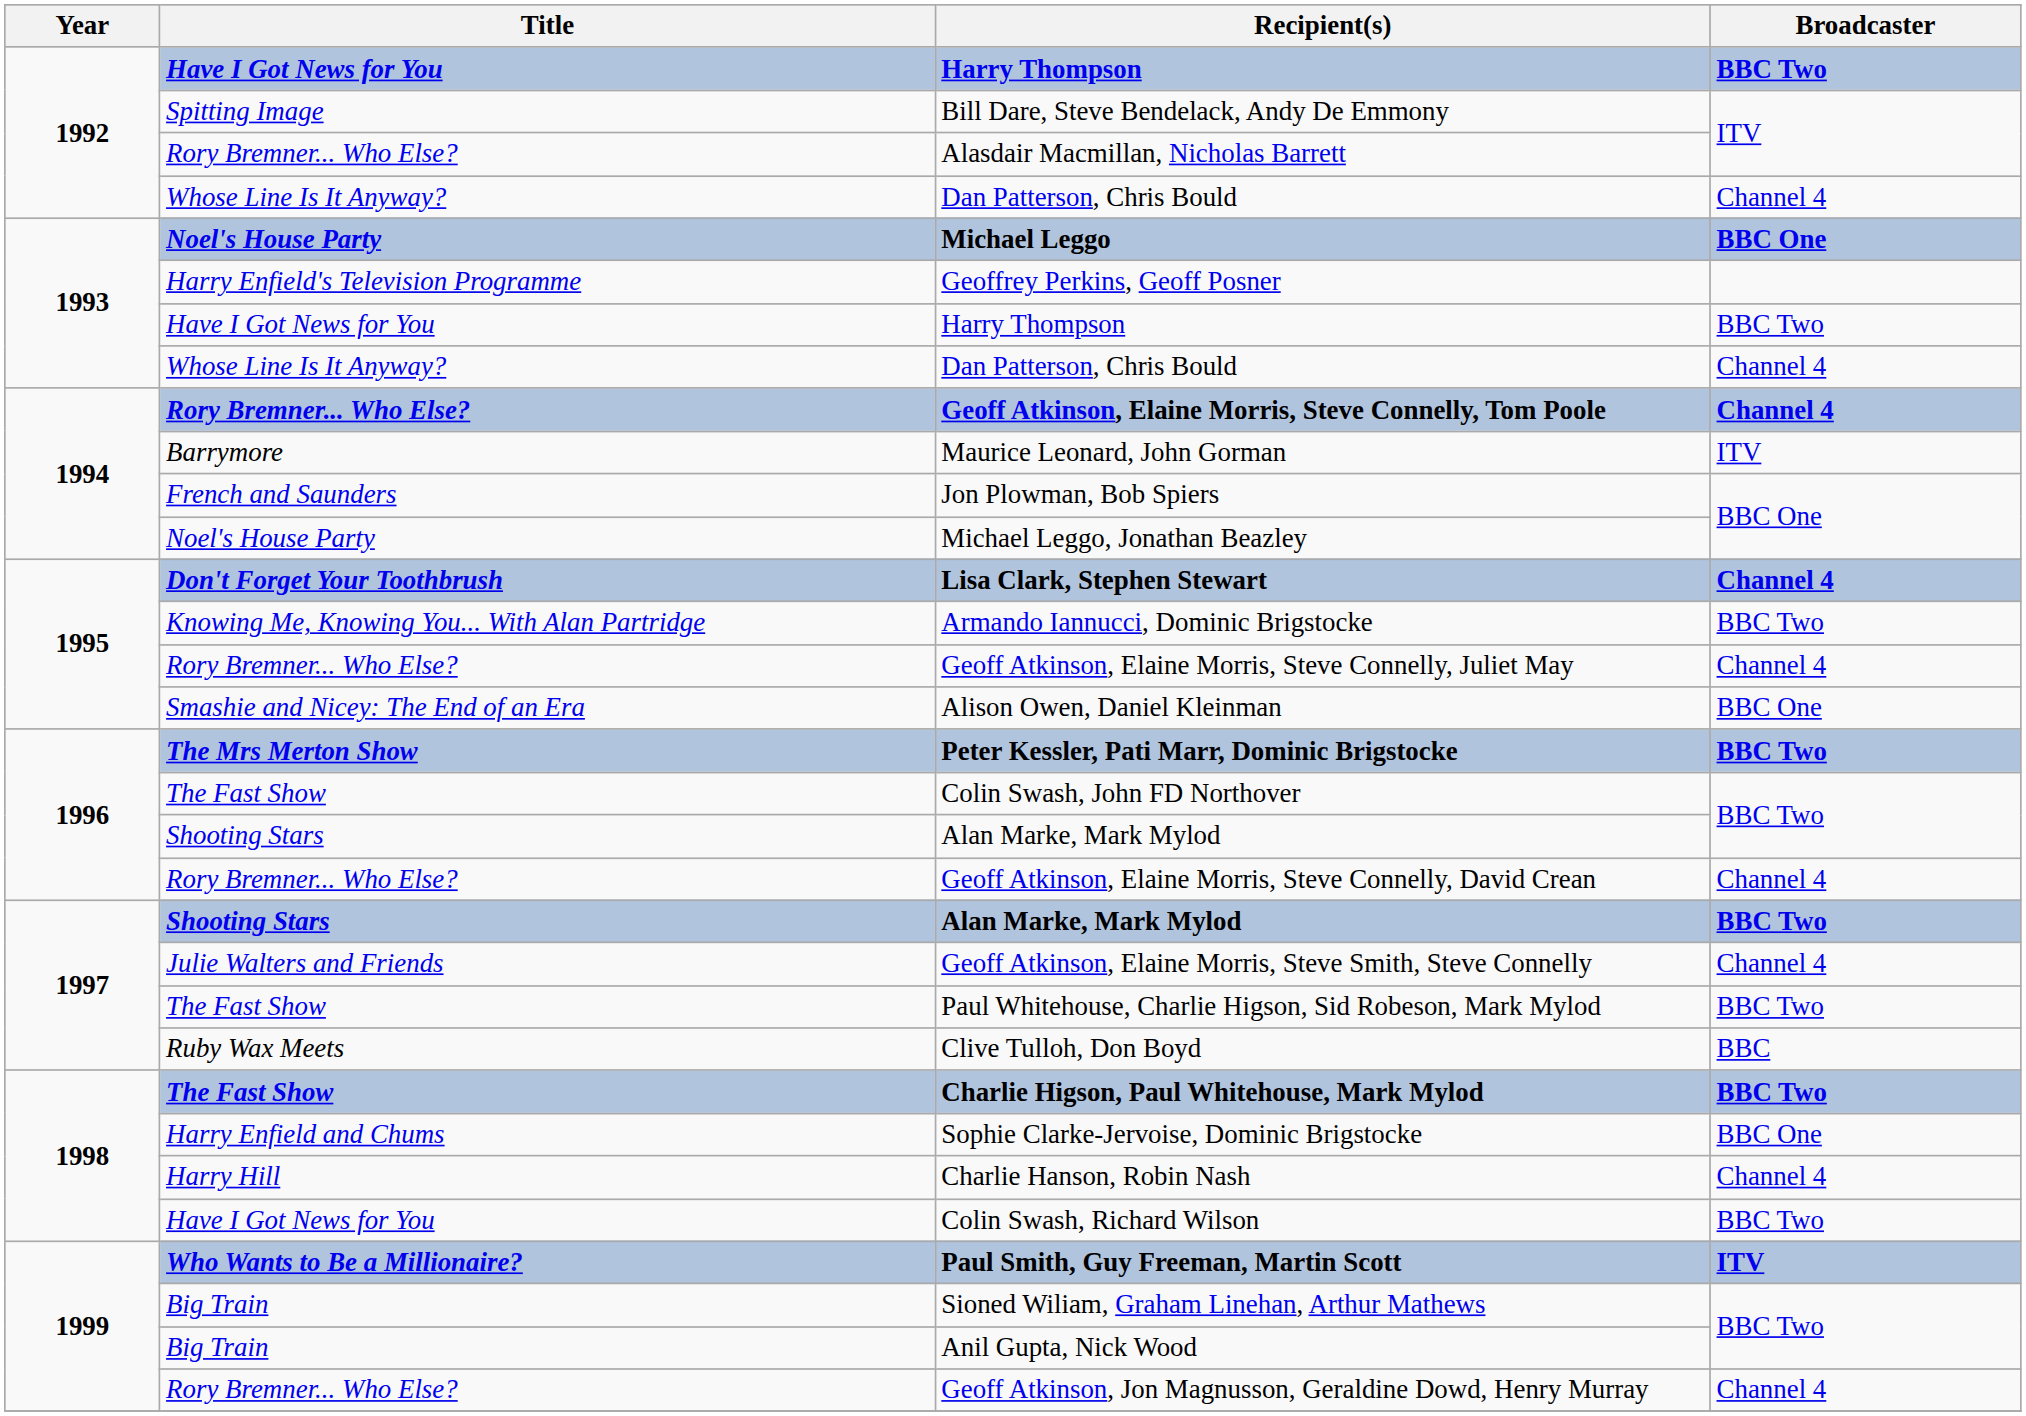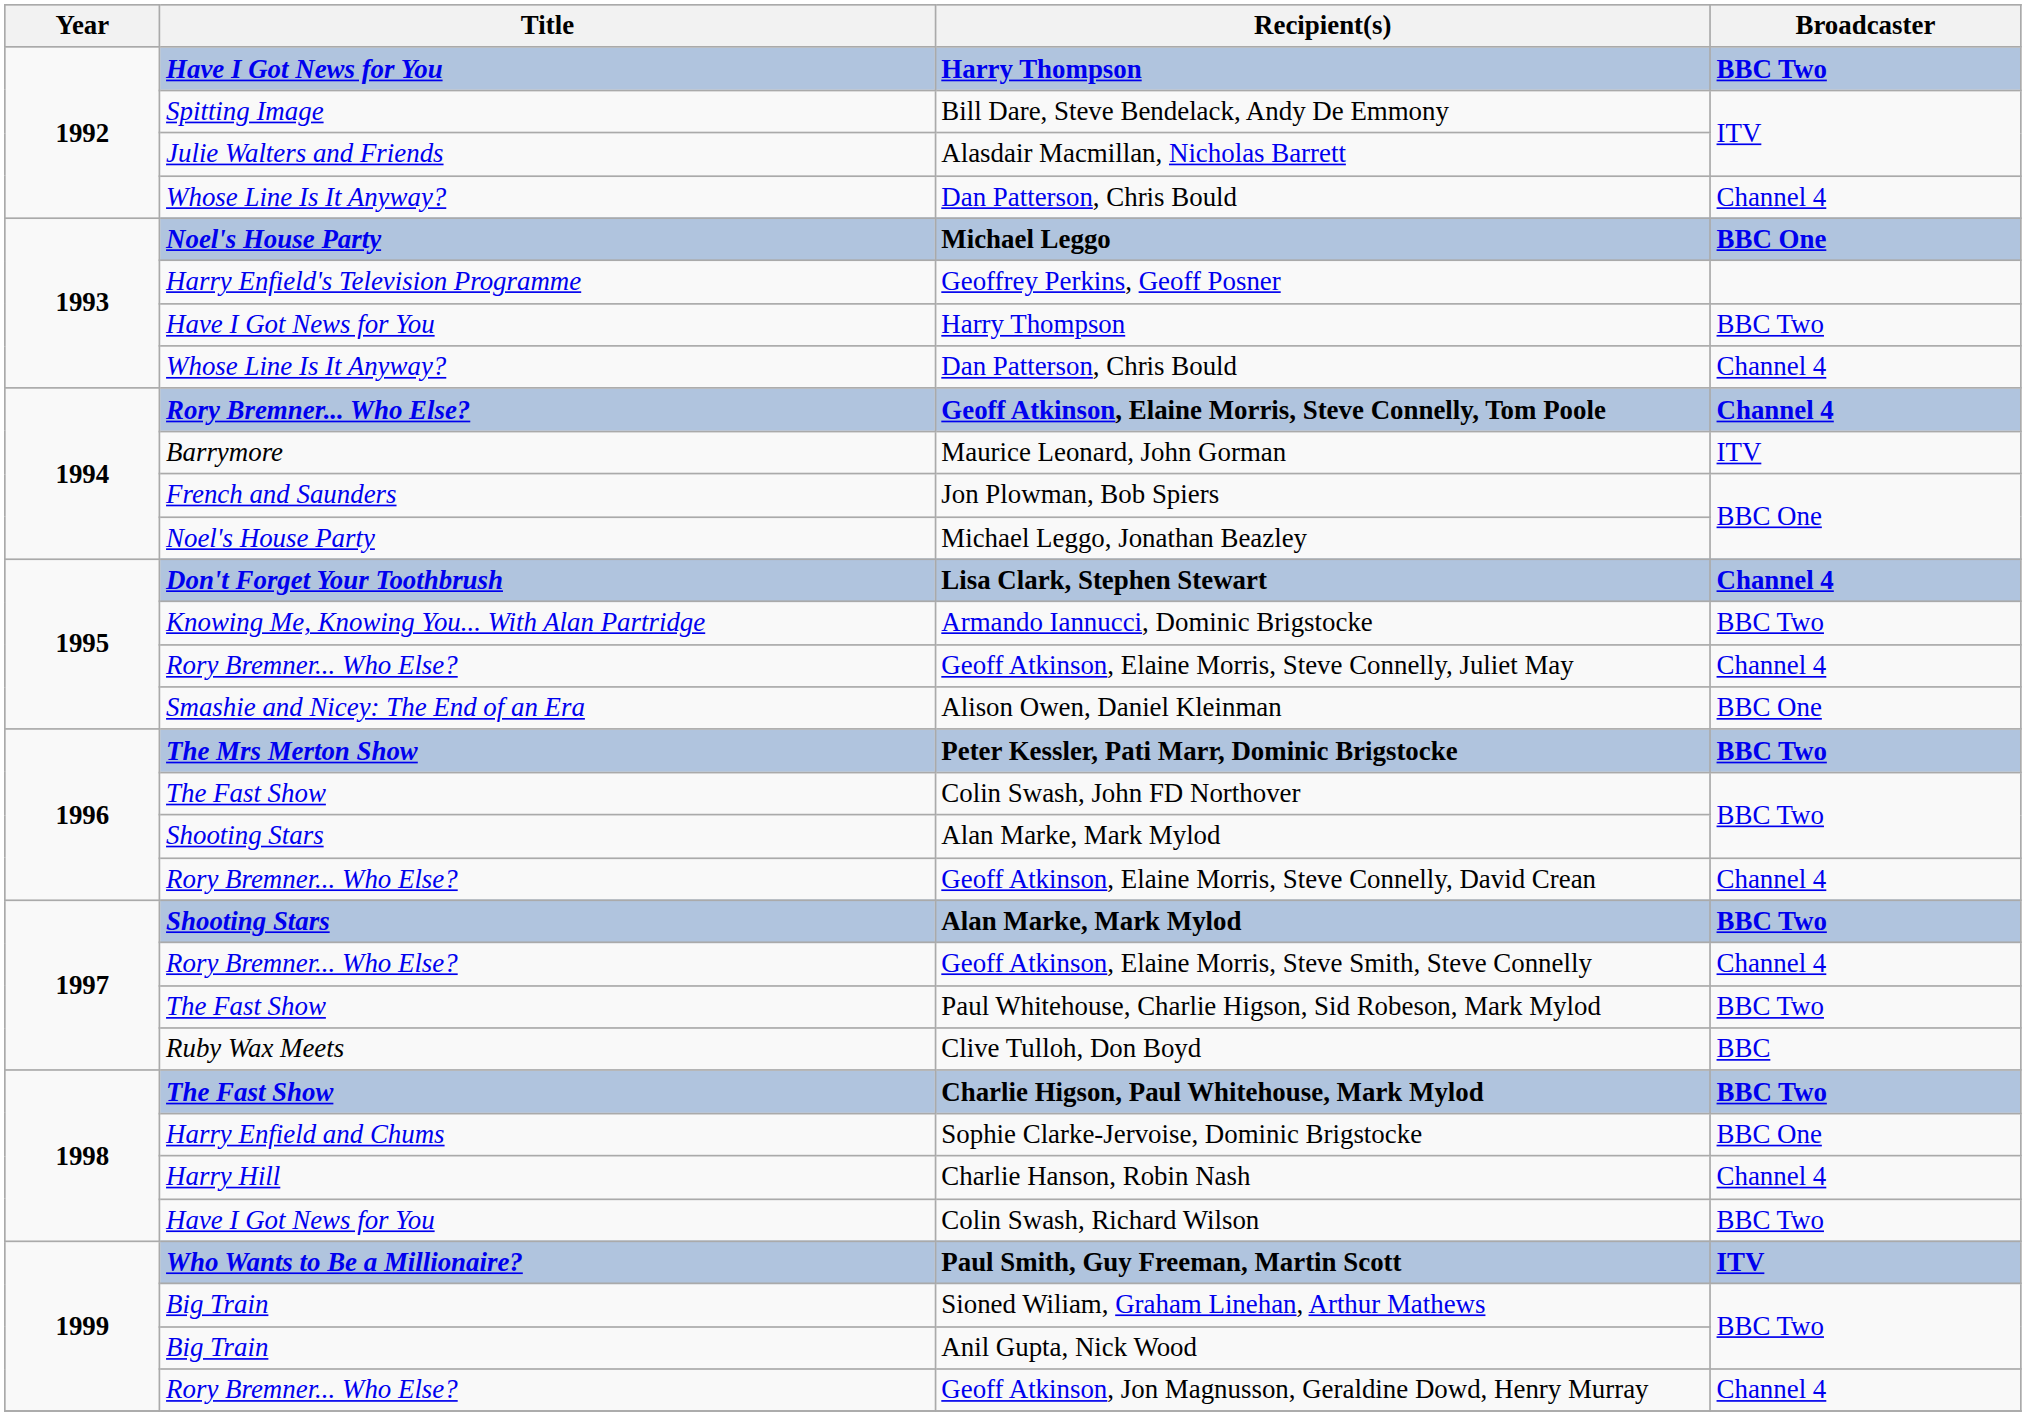 <table class="wikitable" width="95%">
 <tr>
 <th width=5%>Year</th>
 <th width=25%>Title</th>
 <th width=25%><strong>Recipient(s)</strong></th>
 <th width=10%><strong>Broadcaster</strong></th>
 </tr>
 <tr>
 <td rowspan="4" style="text-align:center;"><strong>1992</strong></td>
 <td style="background:#B0C4DE;"><strong><em><a href='#'>Have I Got News for You</a></em></strong></td>
 <td style="background:#B0C4DE;"><strong><a href='#'>Harry Thompson</a></strong></td>
 <td style="background:#B0C4DE;"><strong><a href='#'>BBC Two</a></strong></td>
 </tr>
 <tr>
 <td><em><a href='#'>Spitting Image</a></em></td>
 <td>Bill Dare, Steve Bendelack, Andy De Emmony</td>
 <td rowspan="2"><a href='#'>ITV</a></td>
 </tr>
 <tr>
-<td><em><a href='#'>Rory Bremner... Who Else?</a></em></td>
+<td><em><a href='#'>Julie Walters and Friends</a></em></td>
 <td>Alasdair Macmillan, <a href='#'>Nicholas Barrett</a></td>
 </tr>
 <tr>
 <td><em><a href='#'>Whose Line Is It Anyway?</a></em></td>
 <td><a href='#'>Dan Patterson</a>, Chris Bould</td>
 <td><a href='#'>Channel 4</a></td>
 </tr>
 <tr>
 <td rowspan="4" style="text-align:center;"><strong>1993</strong></td>
 <td style="background:#B0C4DE;"><strong><em><a href='#'>Noel's House Party</a></em></strong></td>
 <td style="background:#B0C4DE;"><strong>Michael Leggo</strong></td>
 <td style="background:#B0C4DE;"><strong><a href='#'>BBC One</a></strong></td>
 </tr>
 <tr>
 <td><em><a href='#'>Harry Enfield's Television Programme</a></em></td>
 <td><a href='#'>Geoffrey Perkins</a>, <a href='#'>Geoff Posner</a></td>
 </tr>
 <tr>
 <td><em><a href='#'>Have I Got News for You</a></em></td>
 <td><a href='#'>Harry Thompson</a></td>
 <td><a href='#'>BBC Two</a></td>
 </tr>
 <tr>
 <td><em><a href='#'>Whose Line Is It Anyway?</a></em></td>
 <td><a href='#'>Dan Patterson</a>, Chris Bould</td>
 <td><a href='#'>Channel 4</a></td>
 </tr>
 <tr>
 <td rowspan="4" style="text-align:center;"><strong>1994</strong></td>
 <td style="background:#B0C4DE;"><strong><em><a href='#'>Rory Bremner... Who Else?</a></em></strong></td>
 <td style="background:#B0C4DE;"><strong><a href='#'>Geoff Atkinson</a>, Elaine Morris, Steve Connelly, Tom Poole</strong></td>
 <td style="background:#B0C4DE;"><strong><a href='#'>Channel 4</a></strong></td>
 </tr>
 <tr>
 <td><em>Barrymore</em></td>
 <td>Maurice Leonard, John Gorman</td>
 <td><a href='#'>ITV</a></td>
 </tr>
 <tr>
 <td><em><a href='#'>French and Saunders</a></em></td>
 <td>Jon Plowman, Bob Spiers</td>
 <td rowspan="2"><a href='#'>BBC One</a></td>
 </tr>
 <tr>
 <td><em><a href='#'>Noel's House Party</a></em></td>
 <td>Michael Leggo, Jonathan Beazley</td>
 </tr>
 <tr>
 <td rowspan="4" style="text-align:center;"><strong>1995</strong></td>
 <td style="background:#B0C4DE;"><strong><em><a href='#'>Don't Forget Your Toothbrush</a></em></strong></td>
 <td style="background:#B0C4DE;"><strong>Lisa Clark, Stephen Stewart</strong></td>
 <td style="background:#B0C4DE;"><strong><a href='#'>Channel 4</a></strong></td>
 </tr>
 <tr>
 <td><em><a href='#'>Knowing Me, Knowing You... With Alan Partridge</a></em></td>
 <td><a href='#'>Armando Iannucci</a>, Dominic Brigstocke</td>
 <td><a href='#'>BBC Two</a></td>
 </tr>
 <tr>
 <td><em><a href='#'>Rory Bremner... Who Else?</a></em></td>
 <td><a href='#'>Geoff Atkinson</a>, Elaine Morris, Steve Connelly, Juliet May</td>
 <td><a href='#'>Channel 4</a></td>
 </tr>
 <tr>
 <td><em><a href='#'>Smashie and Nicey: The End of an Era</a></em></td>
 <td>Alison Owen, Daniel Kleinman</td>
 <td><a href='#'>BBC One</a></td>
 </tr>
 <tr>
 <td rowspan="4" style="text-align:center;"><strong>1996</strong></td>
 <td style="background:#B0C4DE;"><strong><em><a href='#'>The Mrs Merton Show</a></em></strong></td>
 <td style="background:#B0C4DE;"><strong>Peter Kessler, Pati Marr, Dominic Brigstocke</strong></td>
 <td style="background:#B0C4DE;"><strong><a href='#'>BBC Two</a></strong></td>
 </tr>
 <tr>
 <td><em><a href='#'>The Fast Show</a></em></td>
 <td>Colin Swash, John FD Northover</td>
 <td rowspan="2"><a href='#'>BBC Two</a></td>
 </tr>
 <tr>
 <td><em><a href='#'>Shooting Stars</a></em></td>
 <td>Alan Marke, Mark Mylod</td>
 </tr>
 <tr>
 <td><em><a href='#'>Rory Bremner... Who Else?</a></em></td>
 <td><a href='#'>Geoff Atkinson</a>, Elaine Morris, Steve Connelly, David Crean</td>
 <td><a href='#'>Channel 4</a></td>
 </tr>
 <tr>
 <td rowspan="4" style="text-align:center;"><strong>1997</strong></td>
 <td style="background:#B0C4DE;"><strong><em><a href='#'>Shooting Stars</a></em></strong></td>
 <td style="background:#B0C4DE;"><strong>Alan Marke, Mark Mylod</strong></td>
 <td style="background:#B0C4DE;"><strong><a href='#'>BBC Two</a></strong></td>
 </tr>
 <tr>
-<td><em><a href='#'>Julie Walters and Friends</a></em></td>
+<td><em><a href='#'>Rory Bremner... Who Else?</a></em></td>
 <td><a href='#'>Geoff Atkinson</a>, Elaine Morris, Steve Smith, Steve Connelly</td>
 <td><a href='#'>Channel 4</a></td>
 </tr>
 <tr>
 <td><em><a href='#'>The Fast Show</a></em></td>
 <td>Paul Whitehouse, Charlie Higson, Sid Robeson, Mark Mylod</td>
 <td><a href='#'>BBC Two</a></td>
 </tr>
 <tr>
 <td><em>Ruby Wax Meets</em></td>
 <td>Clive Tulloh, Don Boyd</td>
 <td><a href='#'>BBC</a></td>
 </tr>
 <tr>
 <td rowspan="4" style="text-align:center;"><strong>1998</strong></td>
 <td style="background:#B0C4DE;"><strong><em><a href='#'>The Fast Show</a></em></strong></td>
 <td style="background:#B0C4DE;"><strong>Charlie Higson, Paul Whitehouse, Mark Mylod</strong></td>
 <td style="background:#B0C4DE;"><strong><a href='#'>BBC Two</a></strong></td>
 </tr>
 <tr>
 <td><em><a href='#'>Harry Enfield and Chums</a></em></td>
 <td>Sophie Clarke-Jervoise, Dominic Brigstocke</td>
 <td><a href='#'>BBC One</a></td>
 </tr>
 <tr>
 <td><em><a href='#'>Harry Hill</a></em></td>
 <td>Charlie Hanson, Robin Nash</td>
 <td><a href='#'>Channel 4</a></td>
 </tr>
 <tr>
 <td><em><a href='#'>Have I Got News for You</a></em></td>
 <td>Colin Swash, Richard Wilson</td>
 <td><a href='#'>BBC Two</a></td>
 </tr>
 <tr>
 <td rowspan="4" style="text-align:center;"><strong>1999</strong></td>
 <td style="background:#B0C4DE;"><strong><em><a href='#'>Who Wants to Be a Millionaire?</a></em></strong></td>
 <td style="background:#B0C4DE;"><strong>Paul Smith, Guy Freeman, Martin Scott</strong></td>
 <td style="background:#B0C4DE;"><strong><a href='#'>ITV</a></strong></td>
 </tr>
 <tr>
 <td><em><a href='#'>Big Train</a></em></td>
 <td>Sioned Wiliam, <a href='#'>Graham Linehan</a>, <a href='#'>Arthur Mathews</a></td>
 <td rowspan="2"><a href='#'>BBC Two</a></td>
 </tr>
 <tr>
 <td><em><a href='#'>Big Train</a></em></td>
 <td>Anil Gupta, Nick Wood</td>
 </tr>
 <tr>
 <td><em><a href='#'>Rory Bremner... Who Else?</a></em></td>
 <td><a href='#'>Geoff Atkinson</a>, Jon Magnusson, Geraldine Dowd, Henry Murray</td>
 <td><a href='#'>Channel 4</a></td>
 </tr>
 <tr>
 </tr>
 </table>
